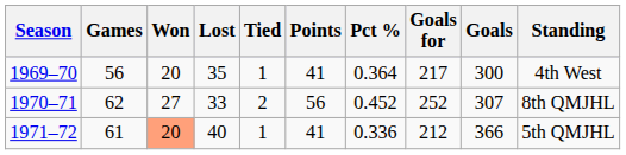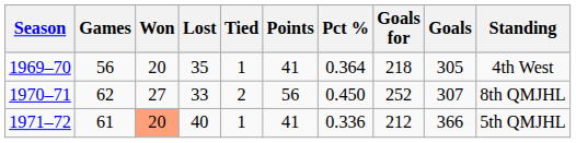 <table class="wikitable" style="text-align: center">
 <tr bgcolor="#ccccff">
 <th><a href='#'>Season</a></th>
 <th>Games</th>
 <th>Won</th>
 <th>Lost</th>
 <th>Tied</th>
 <th>Points</th>
 <th>Pct %</th>
 <th>Goals<br>for</th>
 <th>Goals<br></th>
 <th>Standing</th>
 </tr>
 <tr>
 <td><a href='#'>1969–70</a></td>
 <td>56</td>
 <td>20</td>
 <td>35</td>
 <td>1</td>
 <td>41</td>
 <td>0.364</td>
-<td>217</td>
-<td>300</td>
+<td>218</td>
+<td>305</td>
 <td>4th West</td>
 </tr>
 <tr>
 <td><a href='#'>1970–71</a></td>
 <td>62</td>
 <td>27</td>
 <td>33</td>
 <td>2</td>
 <td>56</td>
-<td>0.452</td>
+<td>0.450</td>
 <td>252</td>
 <td>307</td>
 <td>8th QMJHL</td>
 </tr>
 <tr>
 <td><a href='#'>1971–72</a></td>
 <td>61</td>
 <td style="background: lightsalmon;">20</td>
 <td>40</td>
 <td>1</td>
 <td>41</td>
 <td>0.336</td>
 <td>212</td>
 <td>366</td>
 <td>5th QMJHL</td>
 </tr>
 </table>
